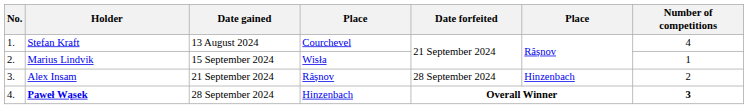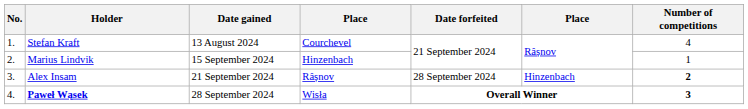 <table class="wikitable plainrowheaders" style="background:#fff; font-size:86%; line-height:16px; border:grey solid 1px; border-collapse:collapse;">
 <tr>
 <th style="width:1em;">No.</th>
 <th style="width:15em;">Holder </th>
 <th style="width:10em;">Date gained</th>
 <th style="width:10em;">Place</th>
 <th style="width:10em;">Date forfeited</th>
 <th style="width:10em;">Place</th>
 <th style="width:10em;">Number of competitions</th>
 </tr>
 <tr>
 <td>1.</td>
 <td> <a href='#'>Stefan Kraft</a></td>
 <td>13 August 2024</td>
 <td> <a href='#'>Courchevel</a></td>
 <td rowspan=2>21 September 2024</td>
 <td rowspan=2> <a href='#'>Râșnov</a></td>
 <td align=center>4</td>
 </tr>
 <tr>
 <td>2.</td>
 <td> <a href='#'>Marius Lindvik</a></td>
 <td>15 September 2024</td>
-<td> <a href='#'>Wisła</a></td>
+<td> <a href='#'>Hinzenbach</a></td>
 <td align=center>1</td>
 </tr>
 <tr>
 <td>3.</td>
 <td> <a href='#'>Alex Insam</a></td>
 <td>21 September 2024</td>
 <td> <a href='#'>Râșnov</a></td>
 <td>28 September 2024</td>
 <td> <a href='#'>Hinzenbach</a></td>
-<td align=center>2</td>
+<td align=center><strong>2</strong></td>
 </tr>
 <tr>
 <td>4.</td>
 <td> <strong><a href='#'>Paweł Wąsek</a></strong></td>
 <td>28 September 2024</td>
-<td> <a href='#'>Hinzenbach</a></td>
+<td> <a href='#'>Wisła</a></td>
 <td align=center colspan=2><strong>Overall Winner</strong></td>
 <td align=center><strong>3</strong></td>
 </tr>
 </table>
